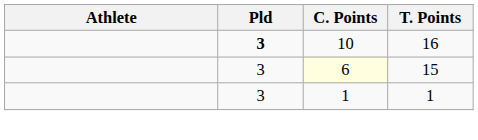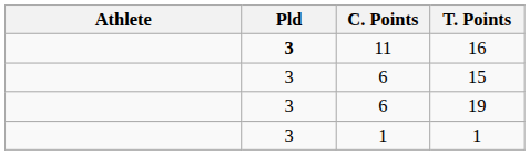 <table class="wikitable" style="text-align:center">
 <tr>
 <th width=200>Athlete</th>
 <th width=75>Pld</th>
 <th width=75>C. Points</th>
 <th width=75>T. Points</th>
 </tr>
 <tr>
 <td style="text-align:left"></td>
 <td><strong>3</strong></td>
-<td>10</td>
+<td>11</td>
 <td>16</td>
 </tr>
 <tr>
 <td style="text-align:left"></td>
 <td>3</td>
-<td style="background: lightyellow;">6</td>
+<td>6</td>
 <td>15</td>
+</tr>
+<tr>
+<td style="text-align:left"></td>
+<td>3</td>
+<td>6</td>
+<td>19</td>
 </tr>
 <tr>
 <td style="text-align:left"></td>
 <td>3</td>
 <td>1</td>
 <td>1</td>
 </tr>
 </table>
